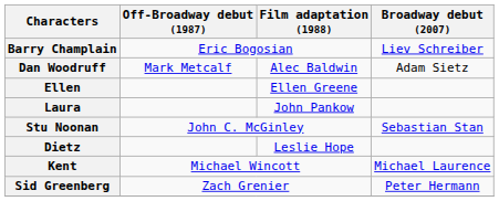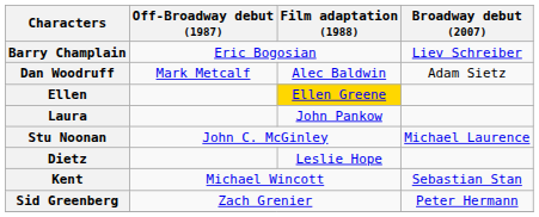 <table class="wikitable" style="width:1000;">
 <tr>
 <th>Characters</th>
 <th>Off-Broadway debut <br> <small> (1987) </small></th>
 <th>Film adaptation <br> <small> (1988) </small></th>
 <th>Broadway debut <br> <small> (2007) </small></th>
 </tr>
 <tr>
 <th>Barry Champlain</th>
 <td colspan='2' align=center><a href='#'>Eric Bogosian</a></td>
 <td colspan='1' align=center><a href='#'>Liev Schreiber</a></td>
 </tr>
 <tr>
 <th>Dan Woodruff</th>
 <td colspan='1' align=center><a href='#'>Mark Metcalf</a></td>
 <td colspan='1' align=center><a href='#'>Alec Baldwin</a></td>
 <td colspan='1' align=center>Adam Sietz</td>
 </tr>
 <tr>
 <th>Ellen</th>
 <td colspan='1' align=center></td>
-<td colspan='1' align=center><a href='#'>Ellen Greene</a></td>
+<td colspan='1' align=center style="background: gold;"><a href='#'>Ellen Greene</a></td>
 <td colspan='1' align=center></td>
 </tr>
 <tr>
 <th>Laura</th>
 <td colspan='1' align=center></td>
 <td colspan='1' align=center><a href='#'>John Pankow</a></td>
 <td colspan='1' align=center></td>
 </tr>
 <tr>
 <th>Stu Noonan</th>
 <td colspan='2' align=center><a href='#'>John C. McGinley</a></td>
-<td colspan='1' align=center><a href='#'>Sebastian Stan</a></td>
+<td colspan='1' align=center><a href='#'>Michael Laurence</a></td>
 </tr>
 <tr>
 <th>Dietz</th>
 <td colspan='1' align=center></td>
 <td colspan='1' align=center><a href='#'>Leslie Hope</a></td>
 <td colspan='1' align=center></td>
 </tr>
 <tr>
 <th>Kent</th>
 <td colspan='2' align=center><a href='#'>Michael Wincott</a></td>
-<td colspan='1' align=center><a href='#'>Michael Laurence</a></td>
+<td colspan='1' align=center><a href='#'>Sebastian Stan</a></td>
 </tr>
 <tr>
 <th>Sid Greenberg</th>
 <td colspan='2' align=center><a href='#'>Zach Grenier</a></td>
 <td colspan='1' align=center><a href='#'>Peter Hermann</a></td>
 </tr>
 <tr>
 </tr>
 </table>
